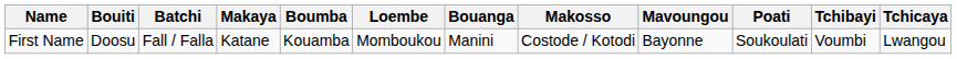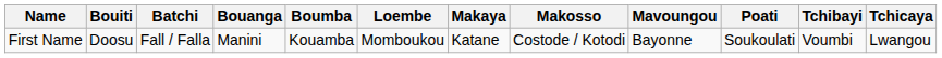 <table class="wikitable sortable mw-collapsible">
 <tr>
 <th>Name</th>
 <th>Bouiti</th>
 <th>Batchi</th>
-<th>Makaya</th>
+<th>Bouanga</th>
 <th>Boumba</th>
 <th>Loembe</th>
-<th>Bouanga</th>
+<th>Makaya</th>
 <th>Makosso</th>
 <th>Mavoungou</th>
 <th>Poati</th>
 <th>Tchibayi</th>
 <th>Tchicaya</th>
 </tr>
 <tr>
 <td>First Name</td>
 <td>Doosu</td>
 <td>Fall / Falla</td>
-<td>Katane</td>
+<td>Manini</td>
 <td>Kouamba</td>
 <td>Momboukou</td>
-<td>Manini</td>
+<td>Katane</td>
 <td>Costode / Kotodi</td>
 <td>Bayonne</td>
 <td>Soukoulati</td>
 <td>Voumbi</td>
 <td>Lwangou</td>
 </tr>
 </table>
